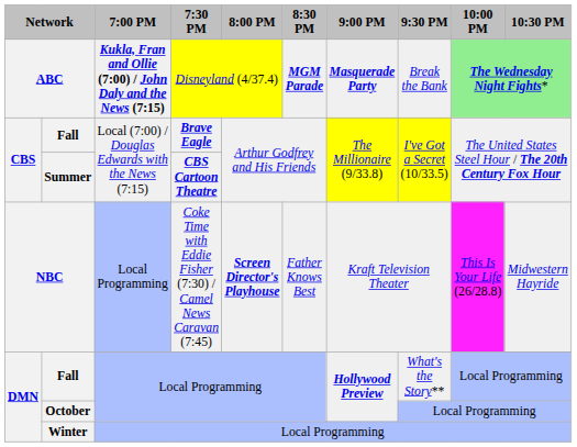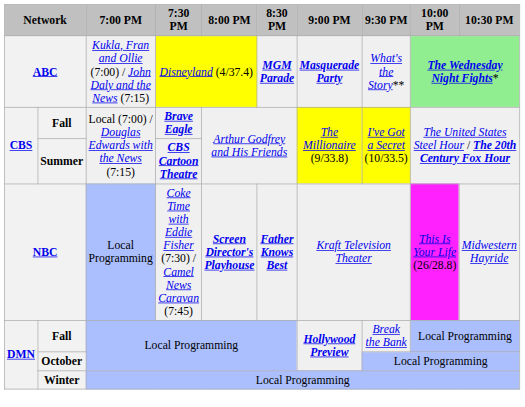 <table class="wikitable" style="width:100%;margin-right:0;text-align:center">
 <tr>
 <th colspan="2" style="background-color:#C0C0C0;text-align:center">Network</th>
 <th style="background-color:#C0C0C0;text-align:center">7:00 PM</th>
 <th style="background-color:#C0C0C0;text-align:center">7:30 PM</th>
 <th style="background-color:#C0C0C0;text-align:center">8:00 PM</th>
 <th style="background-color:#C0C0C0;text-align:center">8:30 PM</th>
 <th style="background-color:#C0C0C0;text-align:center">9:00 PM</th>
 <th style="background-color:#C0C0C0;text-align:center">9:30 PM</th>
 <th style="background-color:#C0C0C0;text-align:center">10:00 PM</th>
 <th style="background-color:#C0C0C0;text-align:center">10:30 PM</th>
 </tr>
 <tr>
 <th colspan="2"><a href='#'>ABC</a></th>
-<td bgcolor="#F0F0F0"><strong><em><a href='#'>Kukla, Fran and Ollie</a></em> (7:00) / <em><a href='#'>John Daly and the News</a></em> (7:15)</strong></td>
+<td bgcolor="#F0F0F0"><em><a href='#'>Kukla, Fran and Ollie</a></em> (7:00) / <em><a href='#'>John Daly and the News</a></em> (7:15)</td>
 <td bgcolor="#FFFF00" colspan="2"><em><a href='#'>Disneyland</a></em> (4/37.4)</td>
 <td bgcolor="#F0F0F0"><strong><em><a href='#'>MGM Parade</a></em></strong></td>
 <td bgcolor="#F0F0F0"><strong><em><a href='#'>Masquerade Party</a></em></strong></td>
-<td bgcolor="#F0F0F0"><em><a href='#'>Break the Bank</a></em></td>
+<td bgcolor="#F0F0F0"><em><a href='#'>What's the Story</a></em>**</td>
 <td bgcolor="lightgreen" colspan="2"><strong><em><a href='#'>The Wednesday Night Fights</a></em></strong>*</td>
 </tr>
 <tr>
 <th rowspan="2"><a href='#'>CBS</a></th>
 <th>Fall</th>
 <td bgcolor="#F0F0F0" rowspan="2">Local (7:00) / <em><a href='#'>Douglas Edwards with the News</a></em> (7:15)</td>
 <td bgcolor="#F0F0F0"><strong><em><a href='#'>Brave Eagle</a></em></strong></td>
 <td bgcolor="#F0F0F0" colspan="2" rowspan="2"><em><a href='#'>Arthur Godfrey and His Friends</a></em></td>
 <td bgcolor="#FFFF00" rowspan="2"><em><a href='#'>The Millionaire</a></em> (9/33.8)</td>
 <td bgcolor="#FFFF00" rowspan="2"><em><a href='#'>I've Got a Secret</a></em> (10/33.5)</td>
 <td bgcolor="#F0F0F0" colspan="2" rowspan="2"><em><a href='#'>The United States Steel Hour</a></em> / <strong><em><a href='#'>The 20th Century Fox Hour</a></em></strong></td>
 </tr>
 <tr>
 <th>Summer</th>
 <td bgcolor="#F0F0F0"><strong><em><a href='#'>CBS Cartoon Theatre</a></em></strong></td>
 </tr>
 <tr>
 <th colspan="2"><a href='#'>NBC</a></th>
 <td bgcolor="#abbfff">Local Programming</td>
 <td bgcolor="#F0F0F0"><em><a href='#'>Coke Time with Eddie Fisher</a></em> (7:30) / <em><a href='#'>Camel News Caravan</a></em> (7:45)</td>
 <td bgcolor="#F0F0F0"><strong><em><a href='#'>Screen Director's Playhouse</a></em></strong></td>
-<td bgcolor="#F0F0F0"><em><a href='#'>Father Knows Best</a></em></td>
+<td bgcolor="#F0F0F0"><strong><em><a href='#'>Father Knows Best</a></em></strong></td>
 <td bgcolor="#F0F0F0" colspan="2"><em><a href='#'>Kraft Television Theater</a></em></td>
 <td bgcolor="#FF22FF"><em><a href='#'>This Is Your Life</a></em> (26/28.8)</td>
 <td bgcolor="#F0F0F0"><em><a href='#'>Midwestern Hayride</a></em></td>
 </tr>
 <tr>
 <th rowspan="3"><a href='#'>DMN</a></th>
 <th>Fall</th>
 <td bgcolor="#abbfff" colspan="4" rowspan="2">Local Programming</td>
 <td bgcolor="#F0F0F0" rowspan="2"><strong><em><a href='#'>Hollywood Preview</a></em></strong></td>
-<td bgcolor="#F0F0F0"><em><a href='#'>What's the Story</a></em>**</td>
+<td bgcolor="#F0F0F0"><em><a href='#'>Break the Bank</a></em></td>
 <td colspan="2" bgcolor="#abbfff">Local Programming</td>
 </tr>
 <tr>
 <th>October</th>
 <td colspan="3" bgcolor="#abbfff">Local Programming</td>
 </tr>
 <tr>
 <th>Winter</th>
 <td bgcolor="#abbfff" colspan="8">Local Programming</td>
 </tr>
 </table>
